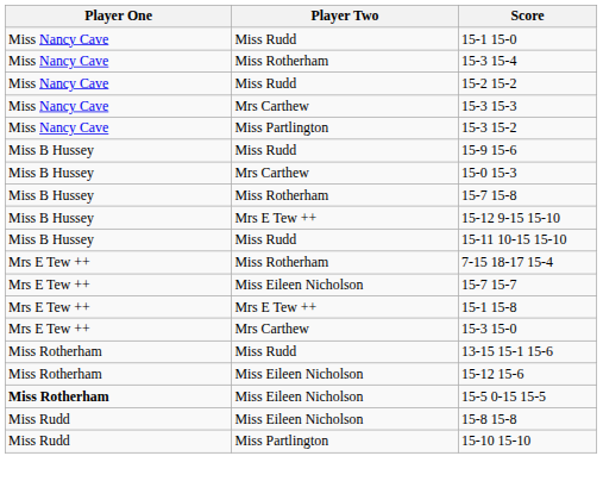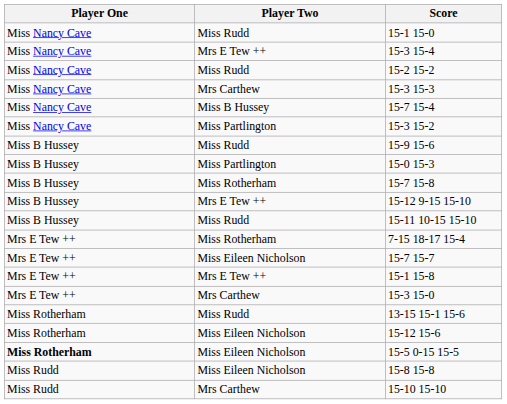 <table class="wikitable">
 <tr>
 <th width=250>Player One</th>
 <th width=250>Player Two</th>
 <th width=150>Score</th>
 </tr>
 <tr>
 <td> Miss <a href='#'>Nancy Cave</a></td>
 <td> Miss Rudd</td>
 <td>15-1 15-0</td>
 </tr>
 <tr>
 <td> Miss <a href='#'>Nancy Cave</a></td>
-<td> Miss Rotherham</td>
+<td> Mrs E Tew ++</td>
 <td>15-3 15-4</td>
 </tr>
 <tr>
 <td> Miss <a href='#'>Nancy Cave</a></td>
 <td> Miss Rudd</td>
 <td>15-2 15-2</td>
 </tr>
 <tr>
 <td> Miss <a href='#'>Nancy Cave</a></td>
 <td> Mrs Carthew</td>
 <td>15-3 15-3</td>
 </tr>
 <tr>
 <td> Miss <a href='#'>Nancy Cave</a></td>
+<td> Miss B Hussey</td>
+<td>15-7 15-4</td>
+</tr>
+<tr>
+<td> Miss <a href='#'>Nancy Cave</a></td>
 <td> Miss Partlington</td>
 <td>15-3 15-2</td>
 </tr>
 <tr>
 <td> Miss B Hussey</td>
 <td> Miss Rudd</td>
 <td>15-9 15-6</td>
 </tr>
 <tr>
 <td> Miss B Hussey</td>
-<td> Mrs Carthew</td>
+<td> Miss Partlington</td>
 <td>15-0 15-3</td>
 </tr>
 <tr>
 <td> Miss B Hussey</td>
 <td> Miss Rotherham</td>
 <td>15-7 15-8</td>
 </tr>
 <tr>
 <td> Miss B Hussey</td>
 <td> Mrs E Tew ++</td>
 <td>15-12 9-15 15-10</td>
 </tr>
 <tr>
 <td> Miss B Hussey</td>
 <td> Miss Rudd</td>
 <td>15-11 10-15 15-10</td>
 </tr>
 <tr>
 <td> Mrs E Tew ++</td>
 <td> Miss Rotherham</td>
 <td>7-15 18-17 15-4</td>
 </tr>
 <tr>
 <td> Mrs E Tew ++</td>
 <td> Miss Eileen Nicholson</td>
 <td>15-7 15-7</td>
 </tr>
 <tr>
 <td> Mrs E Tew ++</td>
 <td> Mrs E Tew ++</td>
 <td>15-1 15-8</td>
 </tr>
 <tr>
 <td> Mrs E Tew ++</td>
 <td> Mrs Carthew</td>
 <td>15-3 15-0</td>
 </tr>
 <tr>
 <td> Miss Rotherham</td>
 <td> Miss Rudd</td>
 <td>13-15 15-1 15-6</td>
 </tr>
 <tr>
 <td> Miss Rotherham</td>
 <td> Miss Eileen Nicholson</td>
 <td>15-12 15-6</td>
 </tr>
 <tr>
 <td><strong> Miss Rotherham</strong></td>
 <td> Miss Eileen Nicholson</td>
 <td>15-5 0-15 15-5</td>
 </tr>
 <tr>
 <td> Miss Rudd</td>
 <td> Miss Eileen Nicholson</td>
 <td>15-8 15-8</td>
 </tr>
 <tr>
 <td> Miss Rudd</td>
-<td> Miss Partlington</td>
+<td> Mrs Carthew</td>
 <td>15-10 15-10</td>
 </tr>
 </table>
